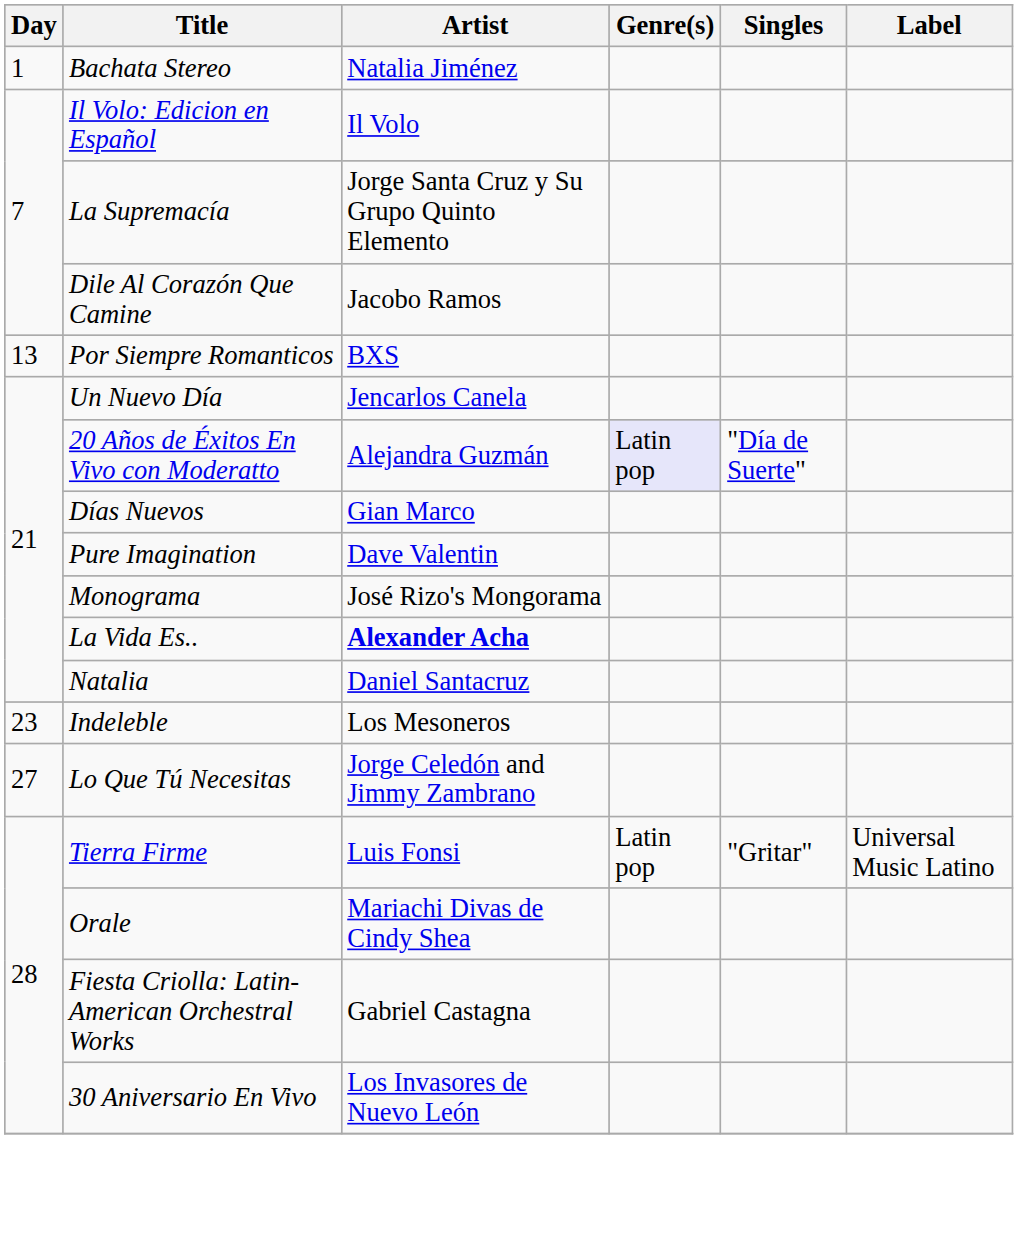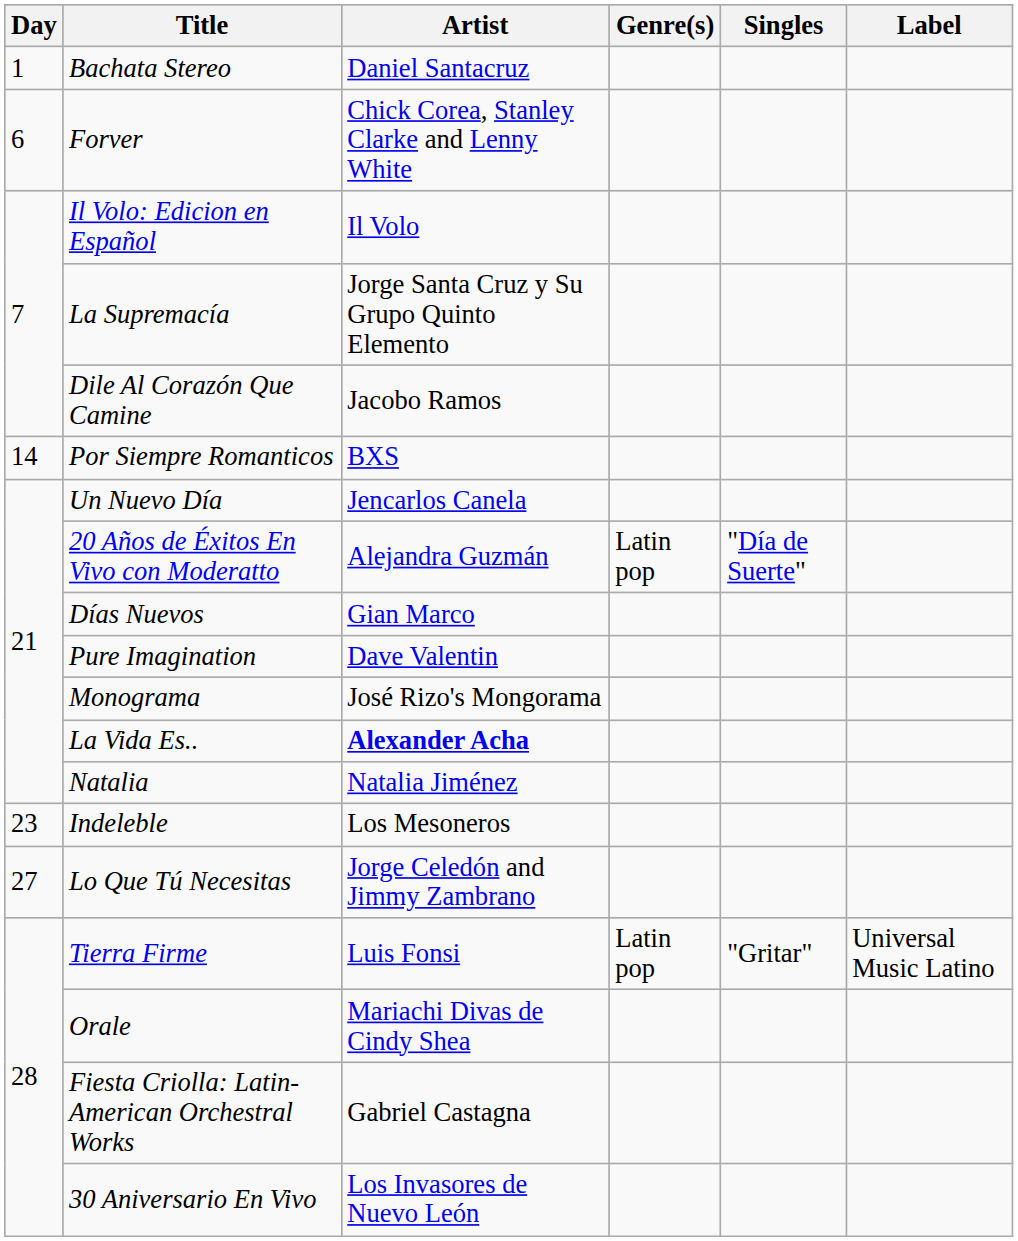 <table class="wikitable sortable" style="text-align: left;">
 <tr>
 <th>Day</th>
 <th>Title</th>
 <th>Artist</th>
 <th>Genre(s)</th>
 <th>Singles</th>
 <th>Label</th>
 </tr>
 <tr>
 <td>1</td>
 <td><em>Bachata Stereo</em></td>
-<td><a href='#'>Natalia Jiménez</a></td>
+<td><a href='#'>Daniel Santacruz</a></td>
+<td></td>
+<td></td>
+<td></td>
+</tr>
+<tr>
+<td>6</td>
+<td><em>Forver</em></td>
+<td><a href='#'>Chick Corea</a>, <a href='#'>Stanley Clarke</a> and <a href='#'>Lenny White</a></td>
 <td></td>
 <td></td>
 <td></td>
 </tr>
 <tr>
 <td rowspan="3">7</td>
 <td><em><a href='#'>Il Volo: Edicion en Español</a></em></td>
 <td><a href='#'>Il Volo</a></td>
 <td></td>
 <td></td>
 <td></td>
 </tr>
 <tr>
 <td><em>La Supremacía</em></td>
 <td>Jorge Santa Cruz y Su Grupo Quinto Elemento</td>
 <td></td>
 <td></td>
 <td></td>
 </tr>
 <tr>
 <td><em>Dile Al Corazón Que Camine</em></td>
 <td>Jacobo Ramos</td>
 <td></td>
 <td></td>
 <td></td>
 </tr>
 <tr>
-<td>13</td>
+<td>14</td>
 <td><em>Por Siempre Romanticos</em></td>
 <td><a href='#'>BXS</a></td>
 <td></td>
 <td></td>
 <td></td>
 </tr>
 <tr>
 <td rowspan="7">21</td>
 <td><em>Un Nuevo Día</em></td>
 <td><a href='#'>Jencarlos Canela</a></td>
 <td></td>
 <td></td>
 <td></td>
 </tr>
 <tr>
 <td><em><a href='#'>20 Años de Éxitos En Vivo con Moderatto</a></em></td>
 <td><a href='#'>Alejandra Guzmán</a></td>
-<td style="background: lavender;">Latin pop</td>
+<td>Latin pop</td>
 <td>"<a href='#'>Día de Suerte</a>"</td>
 <td></td>
 </tr>
 <tr>
 <td><em>Días Nuevos</em></td>
 <td><a href='#'>Gian Marco</a></td>
 <td></td>
 <td></td>
 <td></td>
 </tr>
 <tr>
 <td><em>Pure Imagination</em></td>
 <td><a href='#'>Dave Valentin</a></td>
 <td></td>
 <td></td>
 <td></td>
 </tr>
 <tr>
 <td><em>Monograma</em></td>
 <td>José Rizo's Mongorama</td>
 <td></td>
 <td></td>
 <td></td>
 </tr>
 <tr>
 <td><em>La Vida Es..</em></td>
 <td><strong><a href='#'>Alexander Acha</a></strong></td>
 <td></td>
 <td></td>
 <td></td>
 </tr>
 <tr>
 <td><em>Natalia</em></td>
-<td><a href='#'>Daniel Santacruz</a></td>
+<td><a href='#'>Natalia Jiménez</a></td>
 <td></td>
 <td></td>
 <td></td>
 </tr>
 <tr>
 <td>23</td>
 <td><em>Indeleble</em></td>
 <td>Los Mesoneros</td>
 <td></td>
 <td></td>
 <td></td>
 </tr>
 <tr>
 <td>27</td>
 <td><em>Lo Que Tú Necesitas</em></td>
 <td><a href='#'>Jorge Celedón</a> and <a href='#'>Jimmy Zambrano</a></td>
 <td></td>
 <td></td>
 <td></td>
 </tr>
 <tr>
 <td rowspan="4">28</td>
 <td><em><a href='#'>Tierra Firme</a></em></td>
 <td><a href='#'>Luis Fonsi</a></td>
 <td>Latin pop</td>
 <td>"Gritar"</td>
 <td>Universal Music Latino</td>
 </tr>
 <tr>
 <td><em>Orale</em></td>
 <td><a href='#'>Mariachi Divas de Cindy Shea</a></td>
 <td></td>
 <td></td>
 <td></td>
 </tr>
 <tr>
 <td><em>Fiesta Criolla: Latin-American Orchestral Works</em></td>
 <td>Gabriel Castagna</td>
 <td></td>
 <td></td>
 <td></td>
 </tr>
 <tr>
 <td><em>30 Aniversario En Vivo</em></td>
 <td><a href='#'>Los Invasores de Nuevo León</a></td>
 <td></td>
 <td></td>
 <td></td>
 </tr>
 <tr>
 </tr>
 </table>
